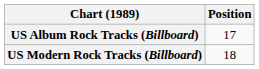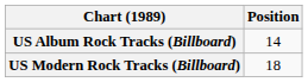 <table class="wikitable plainrowheaders" style="text-align:center">
 <tr>
 <th>Chart (1989)</th>
 <th>Position</th>
 </tr>
 <tr>
 <th scope="row">US Album Rock Tracks (<em>Billboard</em>)</th>
-<td>17</td>
+<td>14</td>
 </tr>
 <tr>
 <th scope="row">US Modern Rock Tracks (<em>Billboard</em>)</th>
 <td>18</td>
 </tr>
 </table>
